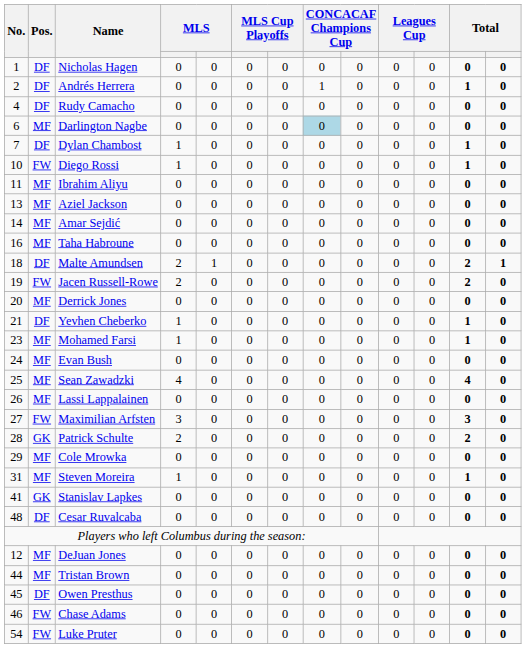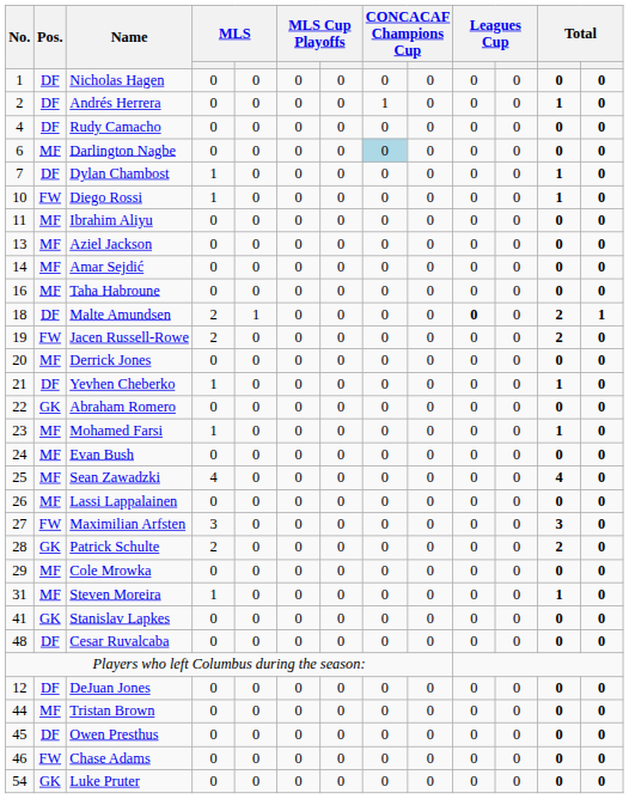 <table class="wikitable sortable" style="text-align: center;">
 <tr>
 <th rowspan=2>No.</th>
 <th rowspan=2>Pos.</th>
 <th rowspan=2>Name</th>
 <th colspan=2 style="width:85px;"><a href='#'>MLS</a></th>
 <th colspan=2 style="width:85px;"><a href='#'>MLS Cup Playoffs</a></th>
 <th colspan=2 style="width:85px;"><a href='#'>CONCACAF Champions Cup</a></th>
 <th colspan=2 style="width:85px;"><a href='#'>Leagues Cup</a></th>
 <th colspan=2 style="width:85px;"><strong>Total</strong></th>
 </tr>
 <tr>
 <th></th>
 <th></th>
 <th></th>
 <th></th>
 <th></th>
 <th></th>
 <th></th>
 <th></th>
 <th></th>
 <th></th>
 </tr>
 <tr>
 <td>1</td>
 <td><a href='#'>DF</a></td>
 <td align=left> <a href='#'>Nicholas Hagen</a></td>
 <td>0</td>
 <td>0</td>
 <td>0</td>
 <td>0</td>
 <td>0</td>
 <td>0</td>
 <td>0</td>
 <td>0</td>
 <td><strong>0</strong></td>
 <td><strong>0</strong></td>
 </tr>
 <tr>
 <td>2</td>
 <td><a href='#'>DF</a></td>
 <td align=left> <a href='#'>Andrés Herrera</a></td>
 <td>0</td>
 <td>0</td>
 <td>0</td>
 <td>0</td>
 <td>1</td>
 <td>0</td>
 <td>0</td>
 <td>0</td>
 <td><strong>1</strong></td>
 <td><strong>0</strong></td>
 </tr>
 <tr>
 <td>4</td>
 <td><a href='#'>DF</a></td>
 <td align=left> <a href='#'>Rudy Camacho</a></td>
 <td>0</td>
 <td>0</td>
 <td>0</td>
 <td>0</td>
 <td>0</td>
 <td>0</td>
 <td>0</td>
 <td>0</td>
 <td><strong>0</strong></td>
 <td><strong>0</strong></td>
 </tr>
 <tr>
 <td>6</td>
 <td><a href='#'>MF</a></td>
 <td align=left> <a href='#'>Darlington Nagbe</a></td>
 <td>0</td>
 <td>0</td>
 <td>0</td>
 <td>0</td>
 <td style="background: lightblue;">0</td>
 <td>0</td>
 <td>0</td>
 <td>0</td>
 <td><strong>0</strong></td>
 <td><strong>0</strong></td>
 </tr>
 <tr>
 <td>7</td>
 <td><a href='#'>DF</a></td>
 <td align=left> <a href='#'>Dylan Chambost</a></td>
 <td>1</td>
 <td>0</td>
 <td>0</td>
 <td>0</td>
 <td>0</td>
 <td>0</td>
 <td>0</td>
 <td>0</td>
 <td><strong>1</strong></td>
 <td><strong>0</strong></td>
 </tr>
 <tr>
 <td>10</td>
 <td><a href='#'>FW</a></td>
 <td align=left> <a href='#'>Diego Rossi</a></td>
 <td>1</td>
 <td>0</td>
 <td>0</td>
 <td>0</td>
 <td>0</td>
 <td>0</td>
 <td>0</td>
 <td>0</td>
 <td><strong>1</strong></td>
 <td><strong>0</strong></td>
 </tr>
 <tr>
 <td>11</td>
 <td><a href='#'>MF</a></td>
 <td align=left> <a href='#'>Ibrahim Aliyu</a></td>
 <td>0</td>
 <td>0</td>
 <td>0</td>
 <td>0</td>
 <td>0</td>
 <td>0</td>
 <td>0</td>
 <td>0</td>
 <td><strong>0</strong></td>
 <td><strong>0</strong></td>
 </tr>
 <tr>
 <td>13</td>
 <td><a href='#'>MF</a></td>
 <td align=left> <a href='#'>Aziel Jackson</a></td>
 <td>0</td>
 <td>0</td>
 <td>0</td>
 <td>0</td>
 <td>0</td>
 <td>0</td>
 <td>0</td>
 <td>0</td>
 <td><strong>0</strong></td>
 <td><strong>0</strong></td>
 </tr>
 <tr>
 <td>14</td>
 <td><a href='#'>MF</a></td>
 <td align=left> <a href='#'>Amar Sejdić</a></td>
 <td>0</td>
 <td>0</td>
 <td>0</td>
 <td>0</td>
 <td>0</td>
 <td>0</td>
 <td>0</td>
 <td>0</td>
 <td><strong>0</strong></td>
 <td><strong>0</strong></td>
 </tr>
 <tr>
 <td>16</td>
 <td><a href='#'>MF</a></td>
 <td align=left> <a href='#'>Taha Habroune</a></td>
 <td>0</td>
 <td>0</td>
 <td>0</td>
 <td>0</td>
 <td>0</td>
 <td>0</td>
 <td>0</td>
 <td>0</td>
 <td><strong>0</strong></td>
 <td><strong>0</strong></td>
 </tr>
 <tr>
 <td>18</td>
 <td><a href='#'>DF</a></td>
 <td align=left> <a href='#'>Malte Amundsen</a></td>
 <td>2</td>
 <td>1</td>
 <td>0</td>
 <td>0</td>
 <td>0</td>
 <td>0</td>
-<td>0</td>
+<td><strong>0</strong></td>
 <td>0</td>
 <td><strong>2</strong></td>
 <td><strong>1</strong></td>
 </tr>
 <tr>
 <td>19</td>
 <td><a href='#'>FW</a></td>
 <td align=left> <a href='#'>Jacen Russell-Rowe</a></td>
 <td>2</td>
 <td>0</td>
 <td>0</td>
 <td>0</td>
 <td>0</td>
 <td>0</td>
 <td>0</td>
 <td>0</td>
 <td><strong>2</strong></td>
 <td><strong>0</strong></td>
 </tr>
 <tr>
 <td>20</td>
 <td><a href='#'>MF</a></td>
 <td align=left> <a href='#'>Derrick Jones</a></td>
 <td>0</td>
 <td>0</td>
 <td>0</td>
 <td>0</td>
 <td>0</td>
 <td>0</td>
 <td>0</td>
 <td>0</td>
 <td><strong>0</strong></td>
 <td><strong>0</strong></td>
 </tr>
 <tr>
 <td>21</td>
 <td><a href='#'>DF</a></td>
 <td align=left> <a href='#'>Yevhen Cheberko</a></td>
 <td>1</td>
 <td>0</td>
 <td>0</td>
 <td>0</td>
 <td>0</td>
 <td>0</td>
 <td>0</td>
 <td>0</td>
 <td><strong>1</strong></td>
+<td><strong>0</strong></td>
+</tr>
+<tr>
+<td>22</td>
+<td><a href='#'>GK</a></td>
+<td align=left> <a href='#'>Abraham Romero</a></td>
+<td>0</td>
+<td>0</td>
+<td>0</td>
+<td>0</td>
+<td>0</td>
+<td>0</td>
+<td>0</td>
+<td>0</td>
+<td><strong>0</strong></td>
 <td><strong>0</strong></td>
 </tr>
 <tr>
 <td>23</td>
 <td><a href='#'>MF</a></td>
 <td align=left> <a href='#'>Mohamed Farsi</a></td>
 <td>1</td>
 <td>0</td>
 <td>0</td>
 <td>0</td>
 <td>0</td>
 <td>0</td>
 <td>0</td>
 <td>0</td>
 <td><strong>1</strong></td>
 <td><strong>0</strong></td>
 </tr>
 <tr>
 <td>24</td>
 <td><a href='#'>MF</a></td>
 <td align=left> <a href='#'>Evan Bush</a></td>
 <td>0</td>
 <td>0</td>
 <td>0</td>
 <td>0</td>
 <td>0</td>
 <td>0</td>
 <td>0</td>
 <td>0</td>
 <td><strong>0</strong></td>
 <td><strong>0</strong></td>
 </tr>
 <tr>
 <td>25</td>
 <td><a href='#'>MF</a></td>
 <td align=left> <a href='#'>Sean Zawadzki</a></td>
 <td>4</td>
 <td>0</td>
 <td>0</td>
 <td>0</td>
 <td>0</td>
 <td>0</td>
 <td>0</td>
 <td>0</td>
 <td><strong>4</strong></td>
 <td><strong>0</strong></td>
 </tr>
 <tr>
 <td>26</td>
 <td><a href='#'>MF</a></td>
 <td align=left> <a href='#'>Lassi Lappalainen</a></td>
 <td>0</td>
 <td>0</td>
 <td>0</td>
 <td>0</td>
 <td>0</td>
 <td>0</td>
 <td>0</td>
 <td>0</td>
 <td><strong>0</strong></td>
 <td><strong>0</strong></td>
 </tr>
 <tr>
 <td>27</td>
 <td><a href='#'>FW</a></td>
 <td align=left> <a href='#'>Maximilian Arfsten</a></td>
 <td>3</td>
 <td>0</td>
 <td>0</td>
 <td>0</td>
 <td>0</td>
 <td>0</td>
 <td>0</td>
 <td>0</td>
 <td><strong>3</strong></td>
 <td><strong>0</strong></td>
 </tr>
 <tr>
 <td>28</td>
 <td><a href='#'>GK</a></td>
 <td align=left> <a href='#'>Patrick Schulte</a></td>
 <td>2</td>
 <td>0</td>
 <td>0</td>
 <td>0</td>
 <td>0</td>
 <td>0</td>
 <td>0</td>
 <td>0</td>
 <td><strong>2</strong></td>
 <td><strong>0</strong></td>
 </tr>
 <tr>
 <td>29</td>
 <td><a href='#'>MF</a></td>
 <td align=left> <a href='#'>Cole Mrowka</a></td>
 <td>0</td>
 <td>0</td>
 <td>0</td>
 <td>0</td>
 <td>0</td>
 <td>0</td>
 <td>0</td>
 <td>0</td>
 <td><strong>0</strong></td>
 <td><strong>0</strong></td>
 </tr>
 <tr>
 <td>31</td>
 <td><a href='#'>MF</a></td>
 <td align=left> <a href='#'>Steven Moreira</a></td>
 <td>1</td>
 <td>0</td>
 <td>0</td>
 <td>0</td>
 <td>0</td>
 <td>0</td>
 <td>0</td>
 <td>0</td>
 <td><strong>1</strong></td>
 <td><strong>0</strong></td>
 </tr>
 <tr>
 <td>41</td>
 <td><a href='#'>GK</a></td>
 <td align=left> <a href='#'>Stanislav Lapkes</a></td>
 <td>0</td>
 <td>0</td>
 <td>0</td>
 <td>0</td>
 <td>0</td>
 <td>0</td>
 <td>0</td>
 <td>0</td>
 <td><strong>0</strong></td>
 <td><strong>0</strong></td>
 </tr>
 <tr>
 <td>48</td>
 <td><a href='#'>DF</a></td>
 <td align=left> <a href='#'>Cesar Ruvalcaba</a></td>
 <td>0</td>
 <td>0</td>
 <td>0</td>
 <td>0</td>
 <td>0</td>
 <td>0</td>
 <td>0</td>
 <td>0</td>
 <td><strong>0</strong></td>
 <td><strong>0</strong></td>
 </tr>
 <tr>
 <td colspan=9 align=center><em>Players who left Columbus during the season:</em></td>
 </tr>
 <tr>
 <td>12</td>
-<td><a href='#'>MF</a></td>
+<td><a href='#'>DF</a></td>
 <td align=left> <a href='#'>DeJuan Jones</a></td>
 <td>0</td>
 <td>0</td>
 <td>0</td>
 <td>0</td>
 <td>0</td>
 <td>0</td>
 <td>0</td>
 <td>0</td>
 <td><strong>0</strong></td>
 <td><strong>0</strong></td>
 </tr>
 <tr>
 <td>44</td>
 <td><a href='#'>MF</a></td>
 <td align=left> <a href='#'>Tristan Brown</a></td>
 <td>0</td>
 <td>0</td>
 <td>0</td>
 <td>0</td>
 <td>0</td>
 <td>0</td>
 <td>0</td>
 <td>0</td>
 <td><strong>0</strong></td>
 <td><strong>0</strong></td>
 </tr>
 <tr>
 <td>45</td>
 <td><a href='#'>DF</a></td>
 <td align=left> <a href='#'>Owen Presthus</a></td>
 <td>0</td>
 <td>0</td>
 <td>0</td>
 <td>0</td>
 <td>0</td>
 <td>0</td>
 <td>0</td>
 <td>0</td>
 <td><strong>0</strong></td>
 <td><strong>0</strong></td>
 </tr>
 <tr>
 <td>46</td>
 <td><a href='#'>FW</a></td>
 <td align=left> <a href='#'>Chase Adams</a></td>
 <td>0</td>
 <td>0</td>
 <td>0</td>
 <td>0</td>
 <td>0</td>
 <td>0</td>
 <td>0</td>
 <td>0</td>
 <td><strong>0</strong></td>
 <td><strong>0</strong></td>
 </tr>
 <tr>
 <td>54</td>
-<td><a href='#'>FW</a></td>
+<td><a href='#'>GK</a></td>
 <td align=left> <a href='#'>Luke Pruter</a></td>
 <td>0</td>
 <td>0</td>
 <td>0</td>
 <td>0</td>
 <td>0</td>
 <td>0</td>
 <td>0</td>
 <td>0</td>
 <td><strong>0</strong></td>
 <td><strong>0</strong></td>
 </tr>
 </table>
